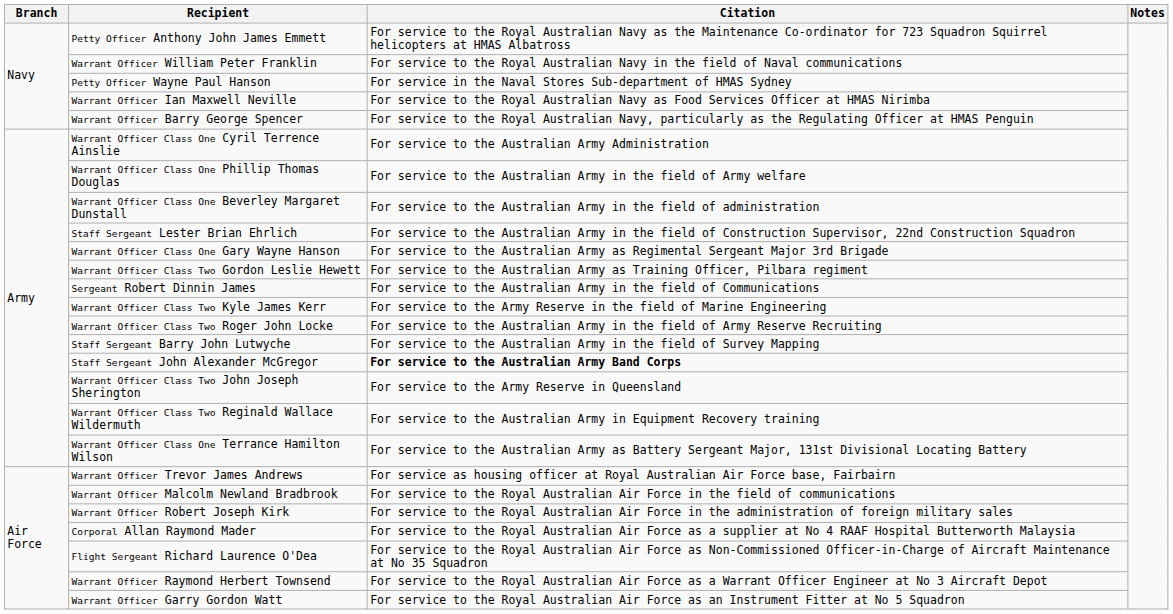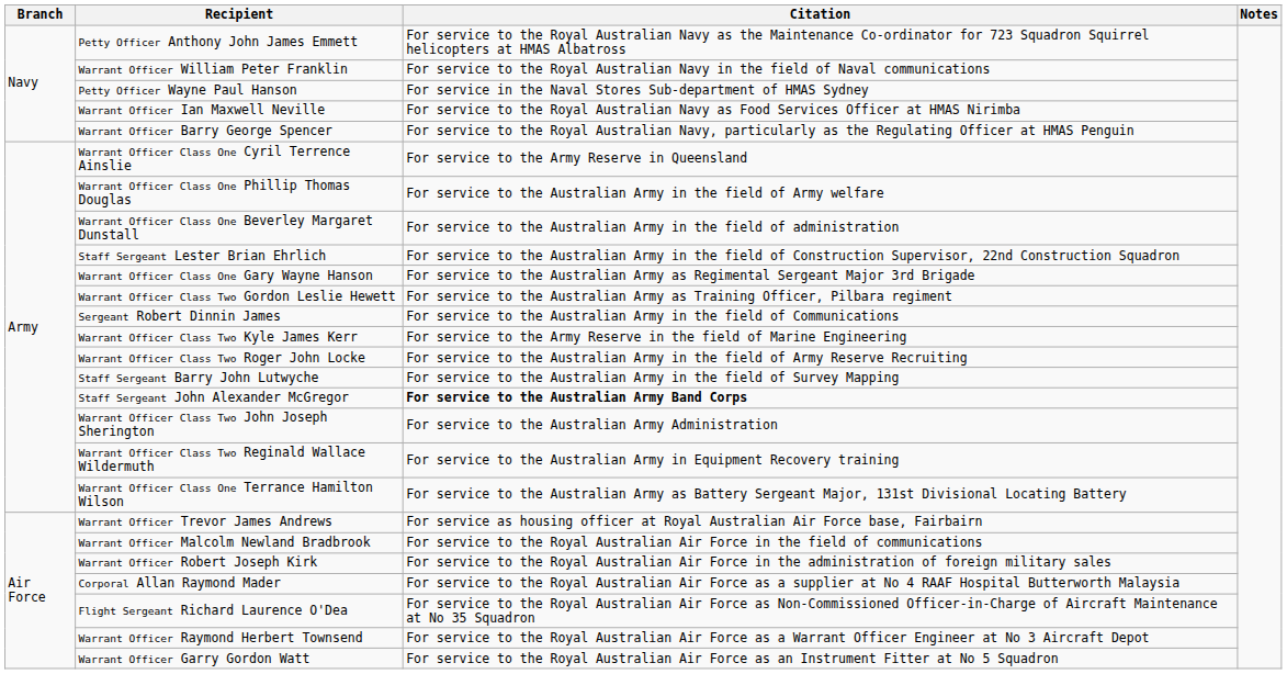 <table class="wikitable" style="font-size:95%;">
 <tr>
 <th>Branch</th>
 <th>Recipient</th>
 <th>Citation</th>
 <th>Notes</th>
 </tr>
 <tr>
 <td rowspan="5">Navy</td>
 <td><small>Petty Officer</small> Anthony John James Emmett</td>
 <td>For service to the Royal Australian Navy as the Maintenance Co-ordinator for 723 Squadron Squirrel helicopters at HMAS Albatross</td>
 <td rowspan="26"></td>
 </tr>
 <tr>
 <td><small>Warrant Officer</small> William Peter Franklin</td>
 <td>For service to the Royal Australian Navy in the field of Naval communications</td>
 </tr>
 <tr>
 <td><small>Petty Officer</small> Wayne Paul Hanson</td>
 <td>For service in the Naval Stores Sub-department of HMAS Sydney</td>
 </tr>
 <tr>
 <td><small>Warrant Officer</small> Ian Maxwell Neville</td>
 <td>For service to the Royal Australian Navy as Food Services Officer at HMAS Nirimba</td>
 </tr>
 <tr>
 <td><small>Warrant Officer</small> Barry George Spencer</td>
 <td>For service to the Royal Australian Navy, particularly as the Regulating Officer at HMAS Penguin</td>
 </tr>
 <tr>
 <td rowspan="14">Army</td>
 <td><small>Warrant Officer Class One</small> Cyril Terrence Ainslie</td>
-<td>For service to the Australian Army Administration</td>
+<td>For service to the Army Reserve in Queensland</td>
 </tr>
 <tr>
 <td><small>Warrant Officer Class One</small> Phillip Thomas Douglas</td>
 <td>For service to the Australian Army in the field of Army welfare</td>
 </tr>
 <tr>
 <td><small>Warrant Officer Class One</small> Beverley Margaret Dunstall</td>
 <td>For service to the Australian Army in the field of administration</td>
 </tr>
 <tr>
 <td><small>Staff Sergeant</small> Lester Brian Ehrlich</td>
 <td>For service to the Australian Army in the field of Construction Supervisor, 22nd Construction Squadron</td>
 </tr>
 <tr>
 <td><small>Warrant Officer Class One</small> Gary Wayne Hanson</td>
 <td>For service to the Australian Army as Regimental Sergeant Major 3rd Brigade</td>
 </tr>
 <tr>
 <td><small>Warrant Officer Class Two</small> Gordon Leslie Hewett</td>
 <td>For service to the Australian Army as Training Officer, Pilbara regiment</td>
 </tr>
 <tr>
 <td><small>Sergeant</small> Robert Dinnin James</td>
 <td>For service to the Australian Army in the field of Communications</td>
 </tr>
 <tr>
 <td><small>Warrant Officer Class Two</small> Kyle James Kerr</td>
 <td>For service to the Army Reserve in the field of Marine Engineering</td>
 </tr>
 <tr>
 <td><small>Warrant Officer Class Two</small> Roger John Locke</td>
 <td>For service to the Australian Army in the field of Army Reserve Recruiting</td>
 </tr>
 <tr>
 <td><small>Staff Sergeant</small> Barry John Lutwyche</td>
 <td>For service to the Australian Army in the field of Survey Mapping</td>
 </tr>
 <tr>
 <td><small>Staff Sergeant</small> John Alexander McGregor</td>
 <td><strong>For service to the Australian Army Band Corps</strong></td>
 </tr>
 <tr>
 <td><small>Warrant Officer Class Two</small> John Joseph Sherington</td>
-<td>For service to the Army Reserve in Queensland</td>
+<td>For service to the Australian Army Administration</td>
 </tr>
 <tr>
 <td><small>Warrant Officer Class Two</small> Reginald Wallace Wildermuth</td>
 <td>For service to the Australian Army in Equipment Recovery training</td>
 </tr>
 <tr>
 <td><small>Warrant Officer Class One</small> Terrance Hamilton Wilson</td>
 <td>For service to the Australian Army as Battery Sergeant Major, 131st Divisional Locating Battery</td>
 </tr>
 <tr>
 <td rowspan="7">Air Force</td>
 <td><small>Warrant Officer</small> Trevor James Andrews</td>
 <td>For service as housing officer at Royal Australian Air Force base, Fairbairn</td>
 </tr>
 <tr>
 <td><small>Warrant Officer</small> Malcolm Newland Bradbrook</td>
 <td>For service to the Royal Australian Air Force in the field of communications</td>
 </tr>
 <tr>
 <td><small>Warrant Officer</small> Robert Joseph Kirk</td>
 <td>For service to the Royal Australian Air Force in the administration of foreign military sales</td>
 </tr>
 <tr>
 <td><small>Corporal</small> Allan Raymond Mader</td>
 <td>For service to the Royal Australian Air Force as a supplier at No 4 RAAF Hospital Butterworth Malaysia</td>
 </tr>
 <tr>
 <td><small>Flight Sergeant</small> Richard Laurence O'Dea</td>
 <td>For service to the Royal Australian Air Force as Non-Commissioned Officer-in-Charge of Aircraft Maintenance at No 35 Squadron</td>
 </tr>
 <tr>
 <td><small>Warrant Officer</small> Raymond Herbert Townsend</td>
 <td>For service to the Royal Australian Air Force as a Warrant Officer Engineer at No 3 Aircraft Depot</td>
 </tr>
 <tr>
 <td><small>Warrant Officer</small> Garry Gordon Watt</td>
 <td>For service to the Royal Australian Air Force as an Instrument Fitter at No 5 Squadron</td>
 </tr>
 </table>
